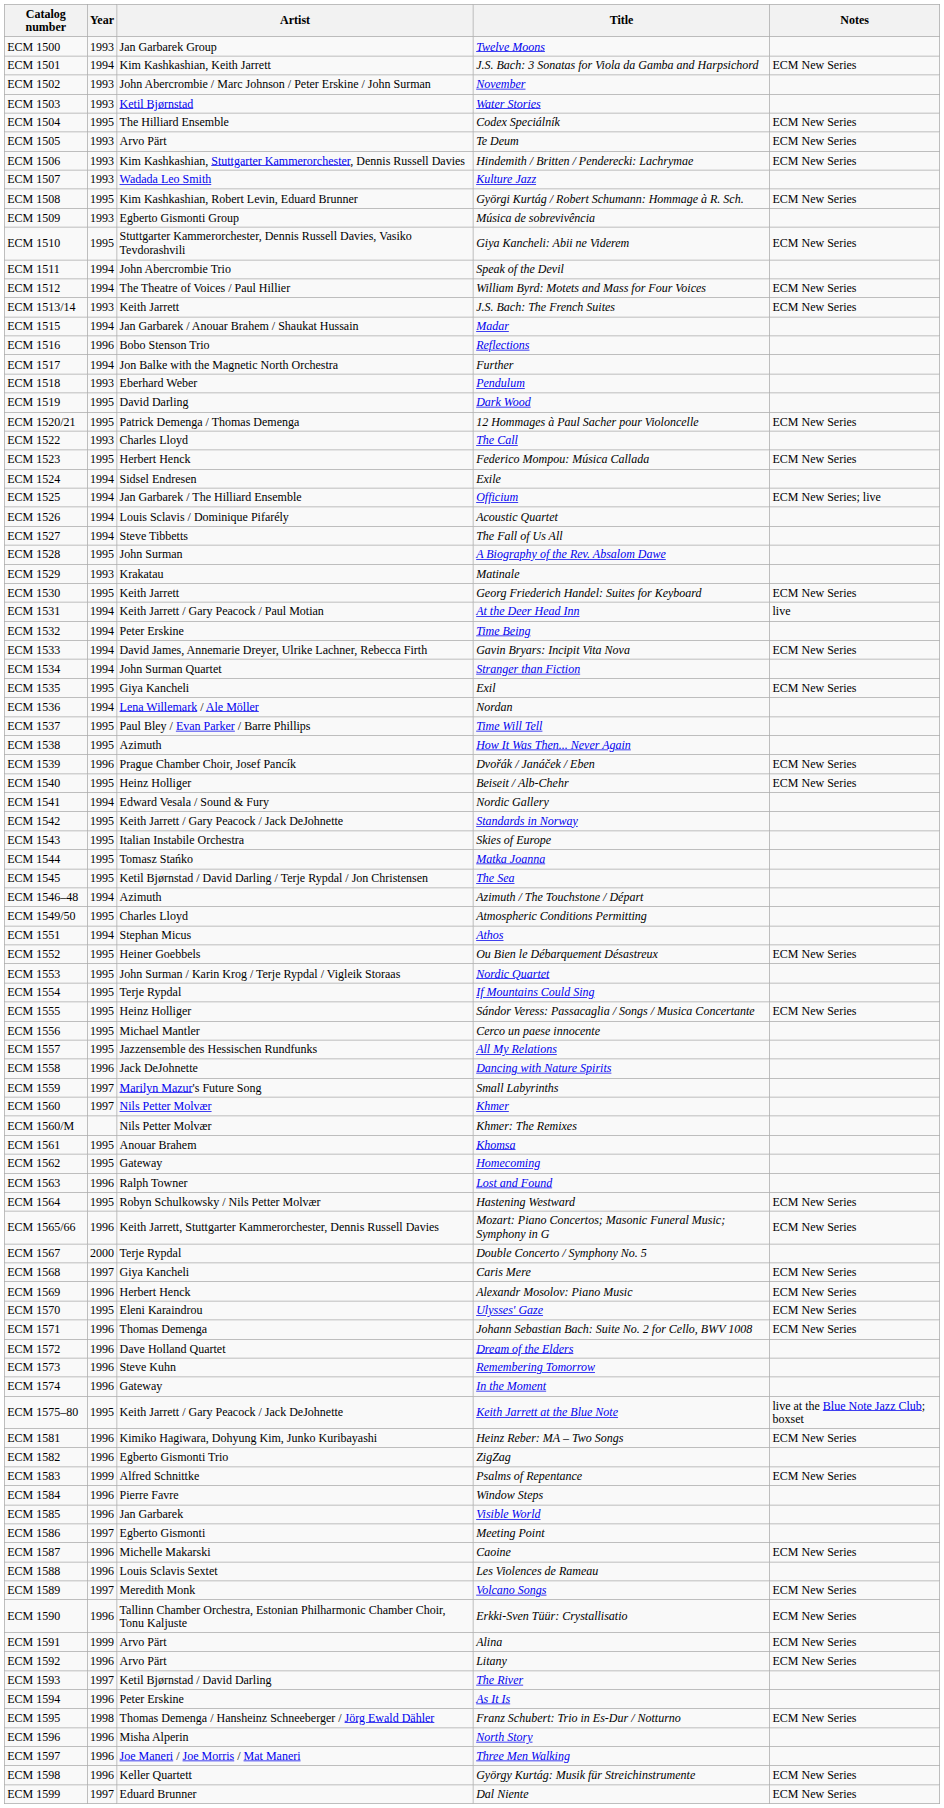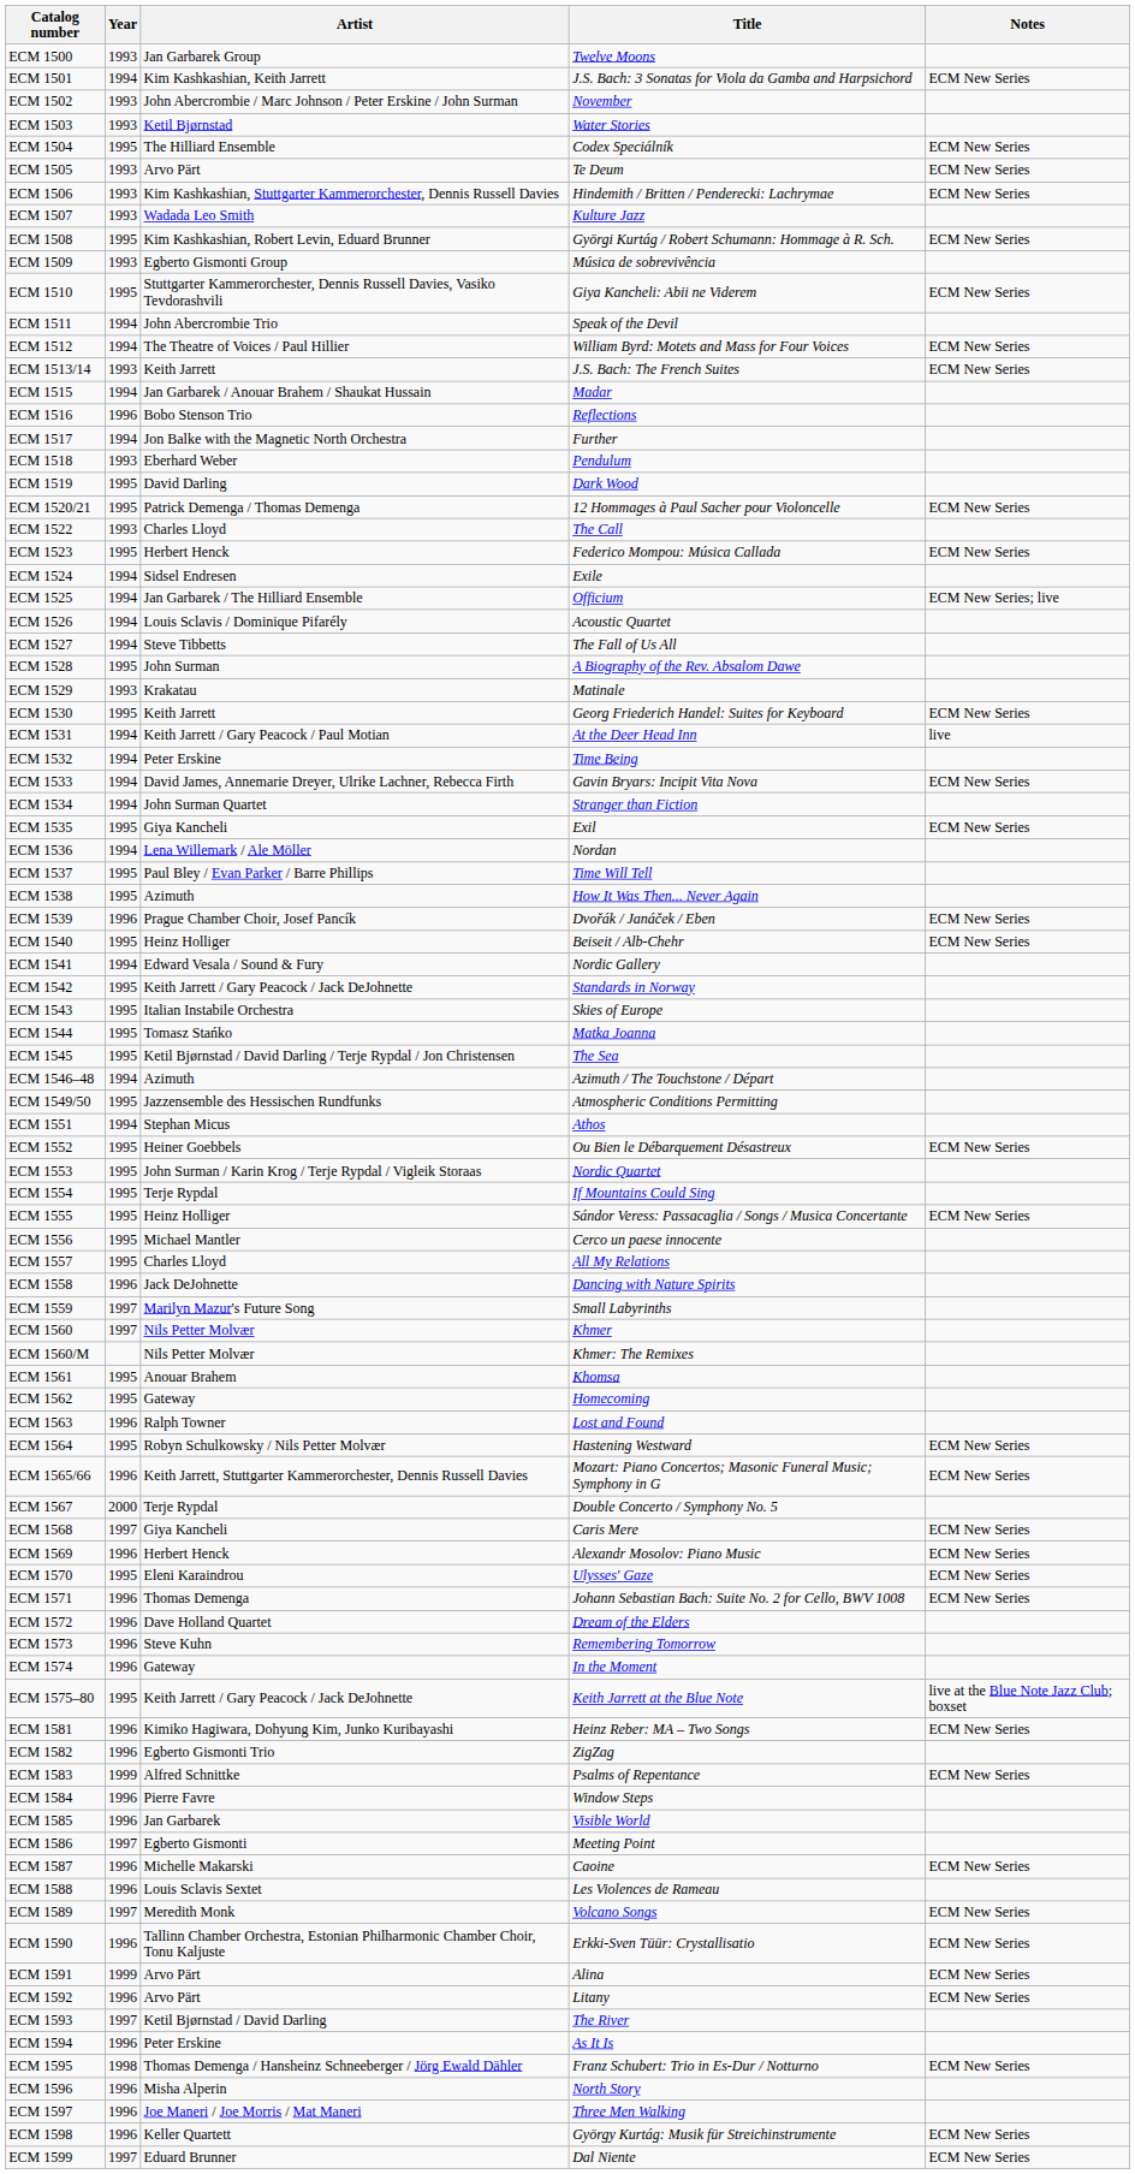 <table class="wikitable sortable" align="center" bgcolor="#CCCCCC" |>
 <tr>
 <th>Catalog number</th>
 <th>Year</th>
 <th>Artist</th>
 <th>Title</th>
 <th>Notes</th>
 </tr>
 <tr>
 <td>ECM 1500</td>
 <td>1993</td>
 <td>Jan Garbarek Group</td>
 <td><em><a href='#'>Twelve Moons</a></em></td>
 <td></td>
 </tr>
 <tr>
 <td>ECM 1501</td>
 <td>1994</td>
 <td>Kim Kashkashian, Keith Jarrett</td>
 <td><em>J.S. Bach: 3 Sonatas for Viola da Gamba and Harpsichord</em></td>
 <td>ECM New Series</td>
 </tr>
 <tr>
 <td>ECM 1502</td>
 <td>1993</td>
 <td>John Abercrombie / Marc Johnson / Peter Erskine / John Surman</td>
 <td><em><a href='#'>November</a></em></td>
 <td></td>
 </tr>
 <tr>
 <td>ECM 1503</td>
 <td>1993</td>
 <td><a href='#'>Ketil Bjørnstad</a></td>
 <td><em><a href='#'>Water Stories</a></em></td>
 <td></td>
 </tr>
 <tr>
 <td>ECM 1504</td>
 <td>1995</td>
 <td>The Hilliard Ensemble</td>
 <td><em>Codex Speciálník</em></td>
 <td>ECM New Series</td>
 </tr>
 <tr>
 <td>ECM 1505</td>
 <td>1993</td>
 <td>Arvo Pärt</td>
 <td><em>Te Deum</em></td>
 <td>ECM New Series</td>
 </tr>
 <tr>
 <td>ECM 1506</td>
 <td>1993</td>
 <td>Kim Kashkashian, <a href='#'>Stuttgarter Kammerorchester</a>, Dennis Russell Davies</td>
 <td><em>Hindemith / Britten / Penderecki: Lachrymae</em></td>
 <td>ECM New Series</td>
 </tr>
 <tr>
 <td>ECM 1507</td>
 <td>1993</td>
 <td><a href='#'>Wadada Leo Smith</a></td>
 <td><em><a href='#'>Kulture Jazz</a></em></td>
 <td></td>
 </tr>
 <tr>
 <td>ECM 1508</td>
 <td>1995</td>
 <td>Kim Kashkashian, Robert Levin, Eduard Brunner</td>
 <td><em>Györgi Kurtág / Robert Schumann: Hommage à R. Sch.</em></td>
 <td>ECM New Series</td>
 </tr>
 <tr>
 <td>ECM 1509</td>
 <td>1993</td>
 <td>Egberto Gismonti Group</td>
 <td><em>Música de sobrevivência</em></td>
 <td></td>
 </tr>
 <tr>
 <td>ECM 1510</td>
 <td>1995</td>
 <td>Stuttgarter Kammerorchester, Dennis Russell Davies, Vasiko Tevdorashvili</td>
 <td><em>Giya Kancheli: Abii ne Viderem</em></td>
 <td>ECM New Series</td>
 </tr>
 <tr>
 <td>ECM 1511</td>
 <td>1994</td>
 <td>John Abercrombie Trio</td>
 <td><em>Speak of the Devil</em></td>
 <td></td>
 </tr>
 <tr>
 <td>ECM 1512</td>
 <td>1994</td>
 <td>The Theatre of Voices / Paul Hillier</td>
 <td><em>William Byrd: Motets and Mass for Four Voices</em></td>
 <td>ECM New Series</td>
 </tr>
 <tr>
 <td>ECM 1513/14</td>
 <td>1993</td>
 <td>Keith Jarrett</td>
 <td><em>J.S. Bach: The French Suites</em></td>
 <td>ECM New Series</td>
 </tr>
 <tr>
 <td>ECM 1515</td>
 <td>1994</td>
 <td>Jan Garbarek / Anouar Brahem / Shaukat Hussain</td>
 <td><em><a href='#'>Madar</a></em></td>
 <td></td>
 </tr>
 <tr>
 <td>ECM 1516</td>
 <td>1996</td>
 <td>Bobo Stenson Trio</td>
 <td><em><a href='#'>Reflections</a></em></td>
 <td></td>
 </tr>
 <tr>
 <td>ECM 1517</td>
 <td>1994</td>
 <td>Jon Balke with the Magnetic North Orchestra</td>
 <td><em>Further</em></td>
 <td></td>
 </tr>
 <tr>
 <td>ECM 1518</td>
 <td>1993</td>
 <td>Eberhard Weber</td>
 <td><em><a href='#'>Pendulum</a></em></td>
 <td></td>
 </tr>
 <tr>
 <td>ECM 1519</td>
 <td>1995</td>
 <td>David Darling</td>
 <td><em><a href='#'>Dark Wood</a></em></td>
 <td></td>
 </tr>
 <tr>
 <td>ECM 1520/21</td>
 <td>1995</td>
 <td>Patrick Demenga / Thomas Demenga</td>
 <td><em>12 Hommages à Paul Sacher pour Violoncelle</em></td>
 <td>ECM New Series</td>
 </tr>
 <tr>
 <td>ECM 1522</td>
 <td>1993</td>
 <td>Charles Lloyd</td>
 <td><em><a href='#'>The Call</a></em></td>
 <td></td>
 </tr>
 <tr>
 <td>ECM 1523</td>
 <td>1995</td>
 <td>Herbert Henck</td>
 <td><em>Federico Mompou: Música Callada</em></td>
 <td>ECM New Series</td>
 </tr>
 <tr>
 <td>ECM 1524</td>
 <td>1994</td>
 <td>Sidsel Endresen</td>
 <td><em>Exile</em></td>
 <td></td>
 </tr>
 <tr>
 <td>ECM 1525</td>
 <td>1994</td>
 <td>Jan Garbarek / The Hilliard Ensemble</td>
 <td><em><a href='#'>Officium</a></em></td>
 <td>ECM New Series; live</td>
 </tr>
 <tr>
 <td>ECM 1526</td>
 <td>1994</td>
 <td>Louis Sclavis / Dominique Pifarély</td>
 <td><em>Acoustic Quartet</em></td>
 <td></td>
 </tr>
 <tr>
 <td>ECM 1527</td>
 <td>1994</td>
 <td>Steve Tibbetts</td>
 <td><em>The Fall of Us All</em></td>
 <td></td>
 </tr>
 <tr>
 <td>ECM 1528</td>
 <td>1995</td>
 <td>John Surman</td>
 <td><em><a href='#'>A Biography of the Rev. Absalom Dawe</a></em></td>
 <td></td>
 </tr>
 <tr>
 <td>ECM 1529</td>
 <td>1993</td>
 <td>Krakatau</td>
 <td><em>Matinale</em></td>
 <td></td>
 </tr>
 <tr>
 <td>ECM 1530</td>
 <td>1995</td>
 <td>Keith Jarrett</td>
 <td><em>Georg Friederich Handel: Suites for Keyboard</em></td>
 <td>ECM New Series</td>
 </tr>
 <tr>
 <td>ECM 1531</td>
 <td>1994</td>
 <td>Keith Jarrett / Gary Peacock / Paul Motian</td>
 <td><em><a href='#'>At the Deer Head Inn</a></em></td>
 <td>live</td>
 </tr>
 <tr>
 <td>ECM 1532</td>
 <td>1994</td>
 <td>Peter Erskine</td>
 <td><em><a href='#'>Time Being</a></em></td>
 <td></td>
 </tr>
 <tr>
 <td>ECM 1533</td>
 <td>1994</td>
 <td>David James, Annemarie Dreyer, Ulrike Lachner, Rebecca Firth</td>
 <td><em>Gavin Bryars: Incipit Vita Nova</em></td>
 <td>ECM New Series</td>
 </tr>
 <tr>
 <td>ECM 1534</td>
 <td>1994</td>
 <td>John Surman Quartet</td>
 <td><em><a href='#'>Stranger than Fiction</a></em></td>
 <td></td>
 </tr>
 <tr>
 <td>ECM 1535</td>
 <td>1995</td>
 <td>Giya Kancheli</td>
 <td><em>Exil</em></td>
 <td>ECM New Series</td>
 </tr>
 <tr>
 <td>ECM 1536</td>
 <td>1994</td>
 <td><a href='#'>Lena Willemark</a> / <a href='#'>Ale Möller</a></td>
 <td><em>Nordan</em></td>
 <td></td>
 </tr>
 <tr>
 <td>ECM 1537</td>
 <td>1995</td>
 <td>Paul Bley / <a href='#'>Evan Parker</a> / Barre Phillips</td>
 <td><em><a href='#'>Time Will Tell</a></em></td>
 <td></td>
 </tr>
 <tr>
 <td>ECM 1538</td>
 <td>1995</td>
 <td>Azimuth</td>
 <td><em><a href='#'>How It Was Then... Never Again</a></em></td>
 <td></td>
 </tr>
 <tr>
 <td>ECM 1539</td>
 <td>1996</td>
 <td>Prague Chamber Choir, Josef Pancík</td>
 <td><em>Dvořák / Janáček / Eben</em></td>
 <td>ECM New Series</td>
 </tr>
 <tr>
 <td>ECM 1540</td>
 <td>1995</td>
 <td>Heinz Holliger</td>
 <td><em>Beiseit / Alb-Chehr</em></td>
 <td>ECM New Series</td>
 </tr>
 <tr>
 <td>ECM 1541</td>
 <td>1994</td>
 <td>Edward Vesala / Sound & Fury</td>
 <td><em>Nordic Gallery</em></td>
 <td></td>
 </tr>
 <tr>
 <td>ECM 1542</td>
 <td>1995</td>
 <td>Keith Jarrett / Gary Peacock / Jack DeJohnette</td>
 <td><em><a href='#'>Standards in Norway</a></em></td>
 <td></td>
 </tr>
 <tr>
 <td>ECM 1543</td>
 <td>1995</td>
 <td>Italian Instabile Orchestra</td>
 <td><em>Skies of Europe</em></td>
 <td></td>
 </tr>
 <tr>
 <td>ECM 1544</td>
 <td>1995</td>
 <td>Tomasz Stańko</td>
 <td><em><a href='#'>Matka Joanna</a></em></td>
 <td></td>
 </tr>
 <tr>
 <td>ECM 1545</td>
 <td>1995</td>
 <td>Ketil Bjørnstad / David Darling / Terje Rypdal / Jon Christensen</td>
 <td><em><a href='#'>The Sea</a></em></td>
 <td></td>
 </tr>
 <tr>
 <td>ECM 1546–48</td>
 <td>1994</td>
 <td>Azimuth</td>
 <td><em>Azimuth / The Touchstone / Départ</em></td>
 <td></td>
 </tr>
 <tr>
 <td>ECM 1549/50</td>
 <td>1995</td>
-<td>Charles Lloyd</td>
+<td>Jazzensemble des Hessischen Rundfunks</td>
 <td><em>Atmospheric Conditions Permitting</em></td>
 <td></td>
 </tr>
 <tr>
 <td>ECM 1551</td>
 <td>1994</td>
 <td>Stephan Micus</td>
 <td><em><a href='#'>Athos</a></em></td>
 <td></td>
 </tr>
 <tr>
 <td>ECM 1552</td>
 <td>1995</td>
 <td>Heiner Goebbels</td>
 <td><em>Ou Bien le Débarquement Désastreux</em></td>
 <td>ECM New Series</td>
 </tr>
 <tr>
 <td>ECM 1553</td>
 <td>1995</td>
 <td>John Surman / Karin Krog / Terje Rypdal / Vigleik Storaas</td>
 <td><em><a href='#'>Nordic Quartet</a></em></td>
 <td></td>
 </tr>
 <tr>
 <td>ECM 1554</td>
 <td>1995</td>
 <td>Terje Rypdal</td>
 <td><em><a href='#'>If Mountains Could Sing</a></em></td>
 <td></td>
 </tr>
 <tr>
 <td>ECM 1555</td>
 <td>1995</td>
 <td>Heinz Holliger</td>
 <td><em>Sándor Veress: Passacaglia / Songs / Musica Concertante</em></td>
 <td>ECM New Series</td>
 </tr>
 <tr>
 <td>ECM 1556</td>
 <td>1995</td>
 <td>Michael Mantler</td>
 <td><em>Cerco un paese innocente</em></td>
 <td></td>
 </tr>
 <tr>
 <td>ECM 1557</td>
 <td>1995</td>
-<td>Jazzensemble des Hessischen Rundfunks</td>
+<td>Charles Lloyd</td>
 <td><em><a href='#'>All My Relations</a></em></td>
 <td></td>
 </tr>
 <tr>
 <td>ECM 1558</td>
 <td>1996</td>
 <td>Jack DeJohnette</td>
 <td><em><a href='#'>Dancing with Nature Spirits</a></em></td>
 <td></td>
 </tr>
 <tr>
 <td>ECM 1559</td>
 <td>1997</td>
 <td><a href='#'>Marilyn Mazur</a>'s Future Song</td>
 <td><em>Small Labyrinths</em></td>
 <td></td>
 </tr>
 <tr>
 <td>ECM 1560</td>
 <td>1997</td>
 <td><a href='#'>Nils Petter Molvær</a></td>
 <td><em><a href='#'>Khmer</a></em></td>
 <td></td>
 </tr>
 <tr>
 <td>ECM 1560/M</td>
 <td></td>
 <td>Nils Petter Molvær</td>
 <td><em>Khmer: The Remixes</em></td>
 <td></td>
 </tr>
 <tr>
 <td>ECM 1561</td>
 <td>1995</td>
 <td>Anouar Brahem</td>
 <td><em><a href='#'>Khomsa</a></em></td>
 <td></td>
 </tr>
 <tr>
 <td>ECM 1562</td>
 <td>1995</td>
 <td>Gateway</td>
 <td><em><a href='#'>Homecoming</a></em></td>
 <td></td>
 </tr>
 <tr>
 <td>ECM 1563</td>
 <td>1996</td>
 <td>Ralph Towner</td>
 <td><em><a href='#'>Lost and Found</a></em></td>
 <td></td>
 </tr>
 <tr>
 <td>ECM 1564</td>
 <td>1995</td>
 <td>Robyn Schulkowsky / Nils Petter Molvær</td>
 <td><em>Hastening Westward</em></td>
 <td>ECM New Series</td>
 </tr>
 <tr>
 <td>ECM 1565/66</td>
 <td>1996</td>
 <td>Keith Jarrett, Stuttgarter Kammerorchester, Dennis Russell Davies</td>
 <td><em>Mozart: Piano Concertos; Masonic Funeral Music; Symphony in G</em></td>
 <td>ECM New Series</td>
 </tr>
 <tr>
 <td>ECM 1567</td>
 <td>2000</td>
 <td>Terje Rypdal</td>
 <td><em>Double Concerto / Symphony No. 5</em></td>
 <td></td>
 </tr>
 <tr>
 <td>ECM 1568</td>
 <td>1997</td>
 <td>Giya Kancheli</td>
 <td><em>Caris Mere</em></td>
 <td>ECM New Series</td>
 </tr>
 <tr>
 <td>ECM 1569</td>
 <td>1996</td>
 <td>Herbert Henck</td>
 <td><em>Alexandr Mosolov: Piano Music</em></td>
 <td>ECM New Series</td>
 </tr>
 <tr>
 <td>ECM 1570</td>
 <td>1995</td>
 <td>Eleni Karaindrou</td>
 <td><em><a href='#'>Ulysses' Gaze</a></em></td>
 <td>ECM New Series</td>
 </tr>
 <tr>
 <td>ECM 1571</td>
 <td>1996</td>
 <td>Thomas Demenga</td>
 <td><em>Johann Sebastian Bach: Suite No. 2 for Cello, BWV 1008</em></td>
 <td>ECM New Series</td>
 </tr>
 <tr>
 <td>ECM 1572</td>
 <td>1996</td>
 <td>Dave Holland Quartet</td>
 <td><em><a href='#'>Dream of the Elders</a></em></td>
 <td></td>
 </tr>
 <tr>
 <td>ECM 1573</td>
 <td>1996</td>
 <td>Steve Kuhn</td>
 <td><em><a href='#'>Remembering Tomorrow</a></em></td>
 <td></td>
 </tr>
 <tr>
 <td>ECM 1574</td>
 <td>1996</td>
 <td>Gateway</td>
 <td><em><a href='#'>In the Moment</a></em></td>
 <td></td>
 </tr>
 <tr>
 <td>ECM 1575–80</td>
 <td>1995</td>
 <td>Keith Jarrett / Gary Peacock / Jack DeJohnette</td>
 <td><em><a href='#'>Keith Jarrett at the Blue Note</a></em></td>
 <td>live at the <a href='#'>Blue Note Jazz Club</a>; boxset</td>
 </tr>
 <tr>
 <td>ECM 1581</td>
 <td>1996</td>
 <td>Kimiko Hagiwara, Dohyung Kim, Junko Kuribayashi</td>
 <td><em>Heinz Reber: MA – Two Songs</em></td>
 <td>ECM New Series</td>
 </tr>
 <tr>
 <td>ECM 1582</td>
 <td>1996</td>
 <td>Egberto Gismonti Trio</td>
 <td><em>ZigZag</em></td>
 <td></td>
 </tr>
 <tr>
 <td>ECM 1583</td>
 <td>1999</td>
 <td>Alfred Schnittke</td>
 <td><em>Psalms of Repentance</em></td>
 <td>ECM New Series</td>
 </tr>
 <tr>
 <td>ECM 1584</td>
 <td>1996</td>
 <td>Pierre Favre</td>
 <td><em>Window Steps</em></td>
 <td></td>
 </tr>
 <tr>
 <td>ECM 1585</td>
 <td>1996</td>
 <td>Jan Garbarek</td>
 <td><em><a href='#'>Visible World</a></em></td>
 <td></td>
 </tr>
 <tr>
 <td>ECM 1586</td>
 <td>1997</td>
 <td>Egberto Gismonti</td>
 <td><em>Meeting Point</em></td>
 <td></td>
 </tr>
 <tr>
 <td>ECM 1587</td>
 <td>1996</td>
 <td>Michelle Makarski</td>
 <td><em>Caoine</em></td>
 <td>ECM New Series</td>
 </tr>
 <tr>
 <td>ECM 1588</td>
 <td>1996</td>
 <td>Louis Sclavis Sextet</td>
 <td><em>Les Violences de Rameau</em></td>
 <td></td>
 </tr>
 <tr>
 <td>ECM 1589</td>
 <td>1997</td>
 <td>Meredith Monk</td>
 <td><em><a href='#'>Volcano Songs</a></em></td>
 <td>ECM New Series</td>
 </tr>
 <tr>
 <td>ECM 1590</td>
 <td>1996</td>
 <td>Tallinn Chamber Orchestra, Estonian Philharmonic Chamber Choir, Tonu Kaljuste</td>
 <td><em>Erkki-Sven Tüür: Crystallisatio</em></td>
 <td>ECM New Series</td>
 </tr>
 <tr>
 <td>ECM 1591</td>
 <td>1999</td>
 <td>Arvo Pärt</td>
 <td><em>Alina</em></td>
 <td>ECM New Series</td>
 </tr>
 <tr>
 <td>ECM 1592</td>
 <td>1996</td>
 <td>Arvo Pärt</td>
 <td><em>Litany</em></td>
 <td>ECM New Series</td>
 </tr>
 <tr>
 <td>ECM 1593</td>
 <td>1997</td>
 <td>Ketil Bjørnstad / David Darling</td>
 <td><em><a href='#'>The River</a></em></td>
 <td></td>
 </tr>
 <tr>
 <td>ECM 1594</td>
 <td>1996</td>
 <td>Peter Erskine</td>
 <td><em><a href='#'>As It Is</a></em></td>
 <td></td>
 </tr>
 <tr>
 <td>ECM 1595</td>
 <td>1998</td>
 <td>Thomas Demenga / Hansheinz Schneeberger / <a href='#'>Jörg Ewald Dähler</a></td>
 <td><em>Franz Schubert: Trio in Es-Dur / Notturno</em></td>
 <td>ECM New Series</td>
 </tr>
 <tr>
 <td>ECM 1596</td>
 <td>1996</td>
 <td>Misha Alperin</td>
 <td><em><a href='#'>North Story</a></em></td>
 <td></td>
 </tr>
 <tr>
 <td>ECM 1597</td>
 <td>1996</td>
 <td><a href='#'>Joe Maneri</a> / <a href='#'>Joe Morris</a> / <a href='#'>Mat Maneri</a></td>
 <td><em><a href='#'>Three Men Walking</a></em></td>
 <td></td>
 </tr>
 <tr>
 <td>ECM 1598</td>
 <td>1996</td>
 <td>Keller Quartett</td>
 <td><em>György Kurtág: Musik für Streichinstrumente</em></td>
 <td>ECM New Series</td>
 </tr>
 <tr>
 <td>ECM 1599</td>
 <td>1997</td>
 <td>Eduard Brunner</td>
 <td><em>Dal Niente</em></td>
 <td>ECM New Series</td>
 </tr>
 </table>
